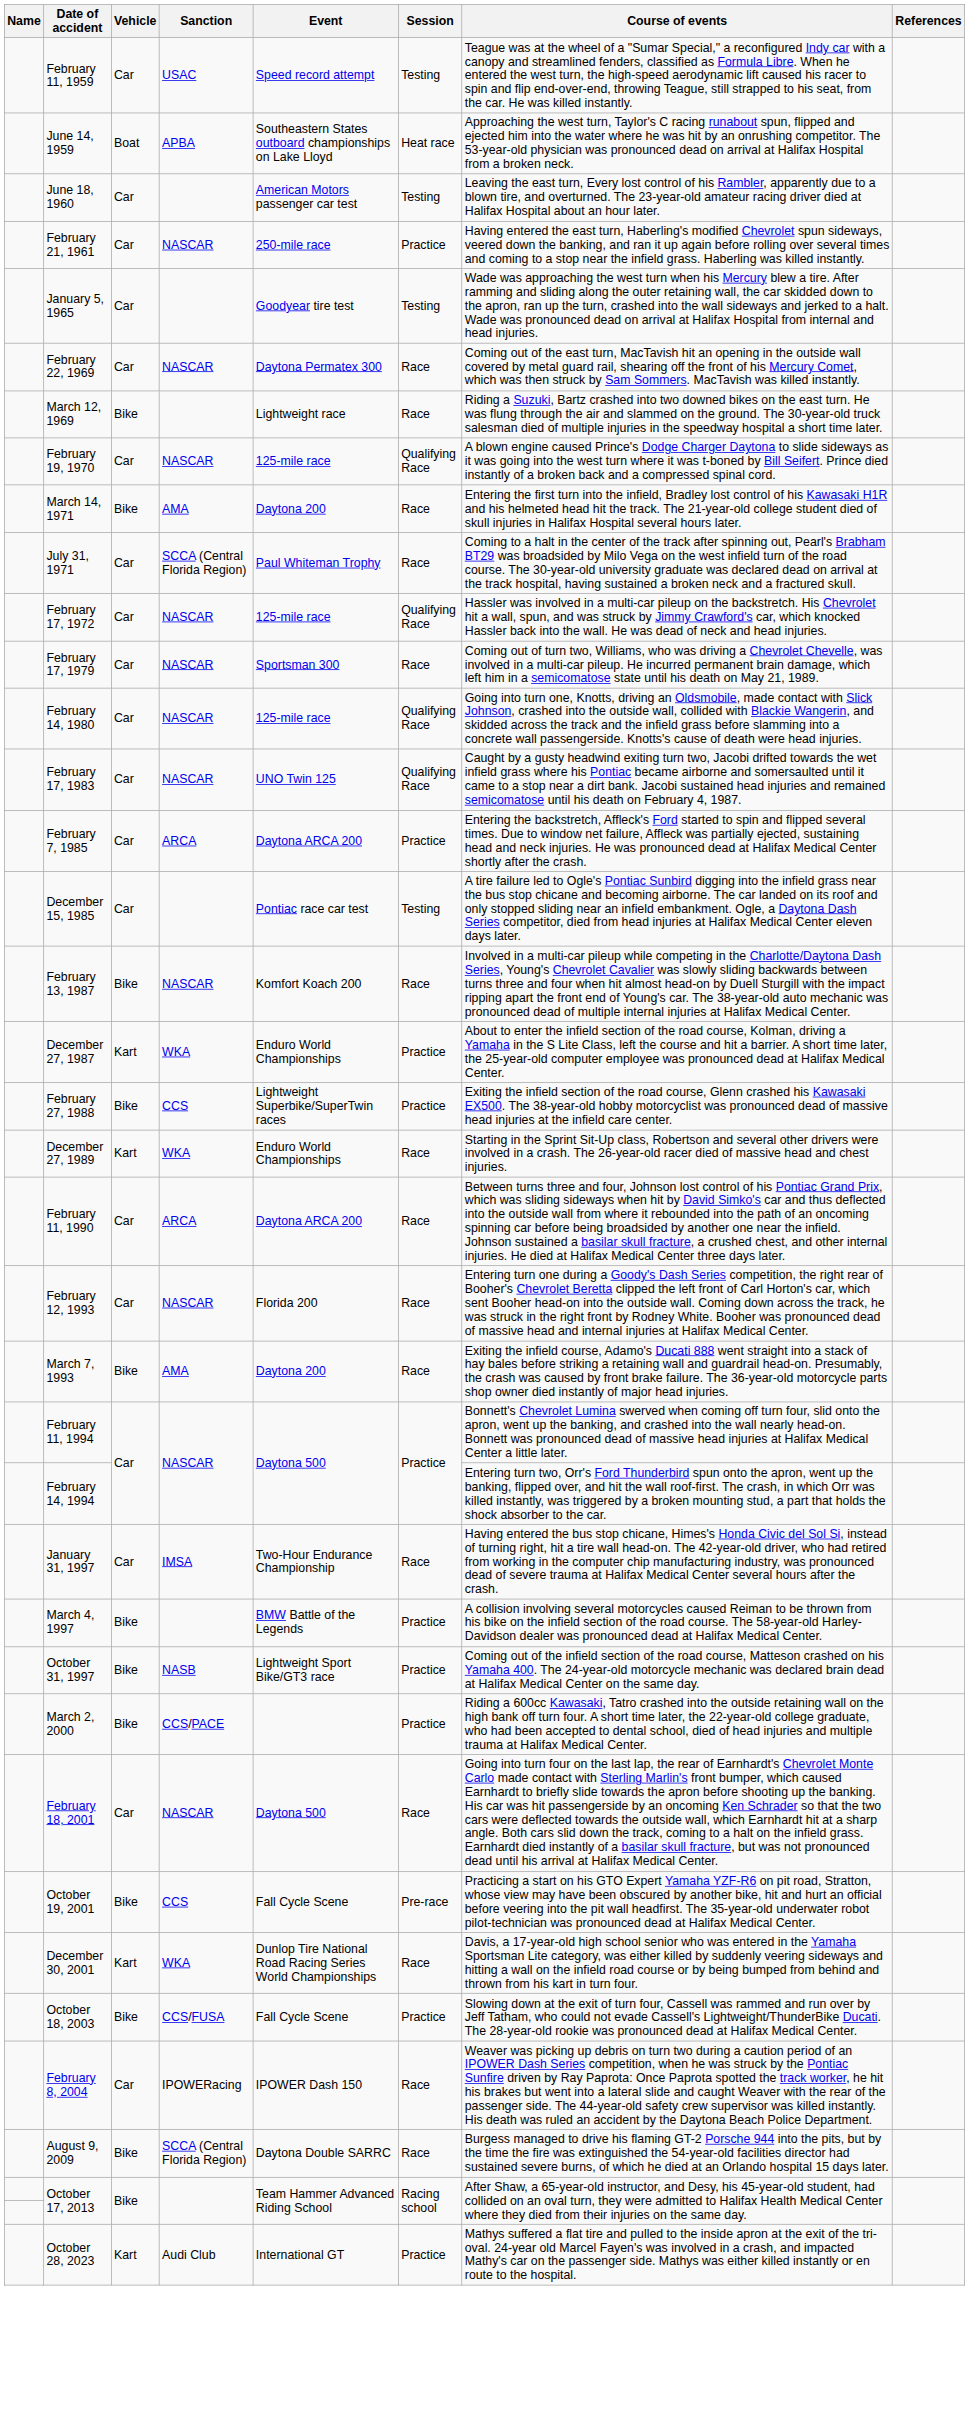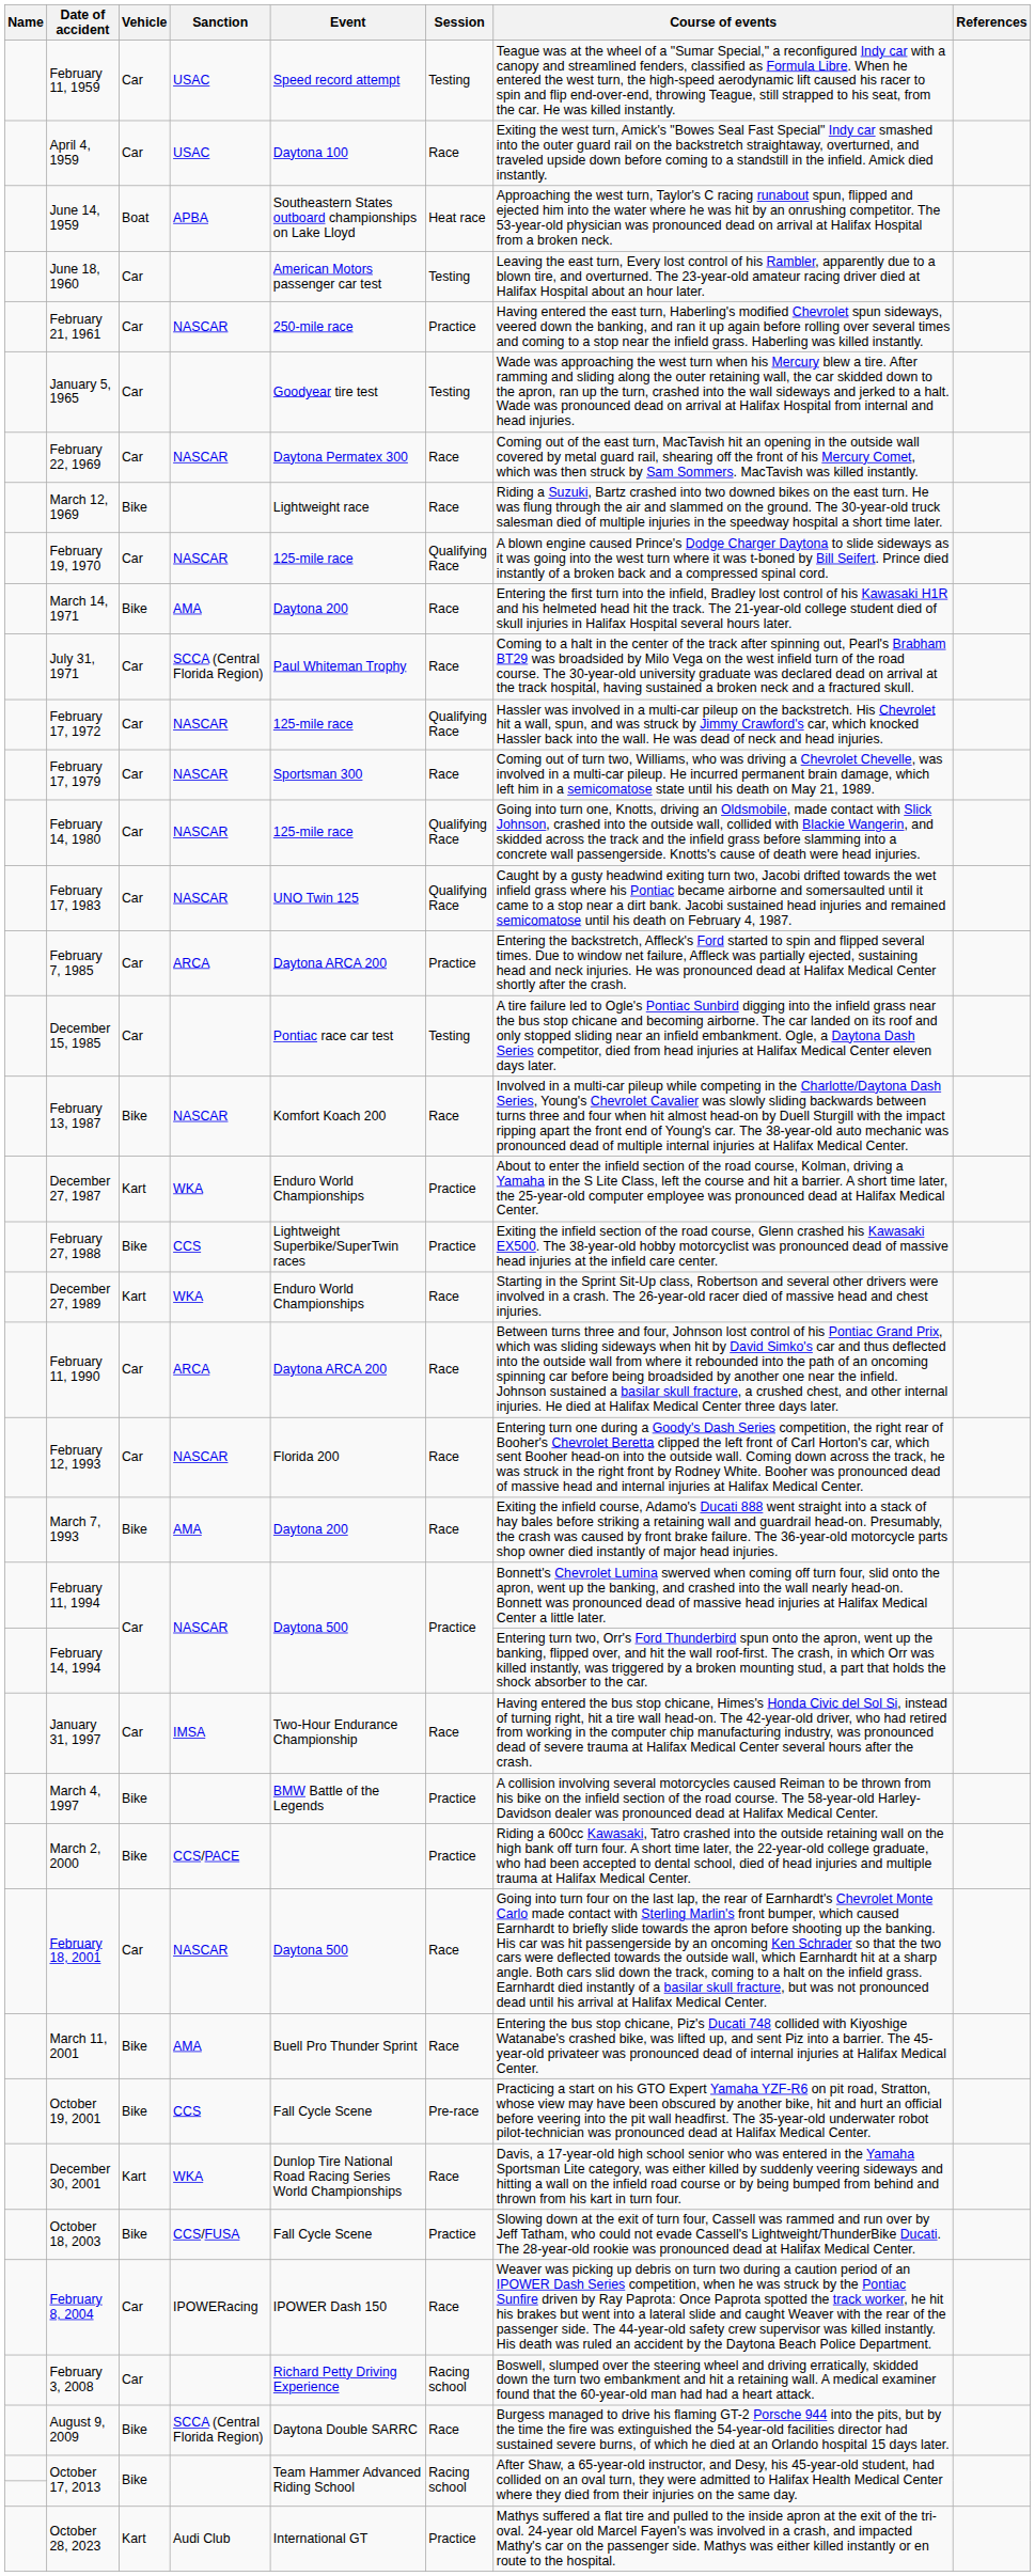 <table class="wikitable sortable">
 <tr>
 <th>Name</th>
 <th>Date of accident</th>
 <th>Vehicle</th>
 <th>Sanction</th>
 <th>Event</th>
 <th>Session</th>
 <th>Course of events</th>
 <th>References</th>
 </tr>
 <tr>
 <td></td>
 <td>February 11, 1959</td>
 <td>Car</td>
 <td><a href='#'>USAC</a></td>
 <td><a href='#'>Speed record attempt</a></td>
 <td>Testing</td>
 <td>Teague was at the wheel of a "Sumar Special," a reconfigured <a href='#'>Indy car</a> with a canopy and streamlined fenders, classified as <a href='#'>Formula Libre</a>. When he entered the west turn, the high-speed aerodynamic lift caused his racer to spin and flip end-over-end, throwing Teague, still strapped to his seat, from the car.  He was killed instantly.</td>
+<td></td>
+</tr>
+<tr>
+<td></td>
+<td>April 4, 1959</td>
+<td>Car</td>
+<td><a href='#'>USAC</a></td>
+<td><a href='#'>Daytona 100</a></td>
+<td>Race</td>
+<td>Exiting the west turn, Amick's "Bowes Seal Fast Special" <a href='#'>Indy car</a> smashed into the outer guard rail on the backstretch straightaway, overturned, and traveled upside down before coming to a standstill in the infield.  Amick died instantly.</td>
 <td></td>
 </tr>
 <tr>
 <td></td>
 <td>June 14, 1959</td>
 <td>Boat</td>
 <td><a href='#'>APBA</a></td>
 <td>Southeastern States <a href='#'>outboard</a> championships on Lake Lloyd</td>
 <td>Heat race</td>
 <td>Approaching the west turn, Taylor's C racing <a href='#'>runabout</a> spun, flipped and ejected him into the water where he was hit by an onrushing competitor.  The 53-year-old physician was pronounced dead on arrival at Halifax Hospital from a broken neck.</td>
 <td></td>
 </tr>
 <tr>
 <td></td>
 <td>June 18, 1960</td>
 <td>Car</td>
 <td></td>
 <td><a href='#'>American Motors</a> passenger car test</td>
 <td>Testing</td>
 <td>Leaving the east turn, Every lost control of his <a href='#'>Rambler</a>, apparently due to a blown tire, and overturned.  The 23-year-old amateur racing driver died at Halifax Hospital about an hour later.</td>
 <td></td>
 </tr>
 <tr>
 <td></td>
 <td>February 21, 1961</td>
 <td>Car</td>
 <td><a href='#'>NASCAR</a></td>
 <td><a href='#'>250-mile race</a></td>
 <td>Practice</td>
 <td>Having entered the east turn, Haberling's modified <a href='#'>Chevrolet</a> spun sideways, veered down the banking, and ran it up again before rolling over several times and coming to a stop near the infield grass.  Haberling was killed instantly.</td>
 <td></td>
 </tr>
 <tr>
 <td></td>
 <td>January 5, 1965</td>
 <td>Car</td>
 <td></td>
 <td><a href='#'>Goodyear</a> tire test</td>
 <td>Testing</td>
 <td>Wade was approaching the west turn when his <a href='#'>Mercury</a> blew a tire.  After ramming and sliding along the outer retaining wall, the car skidded down to the apron, ran up the turn, crashed into the wall sideways and jerked to a halt.  Wade was pronounced dead on arrival at Halifax Hospital from internal and head injuries.</td>
 <td></td>
 </tr>
 <tr>
 <td></td>
 <td>February 22, 1969</td>
 <td>Car</td>
 <td><a href='#'>NASCAR</a></td>
 <td><a href='#'>Daytona Permatex 300</a></td>
 <td>Race</td>
 <td>Coming out of the east turn, MacTavish hit an opening in the outside wall covered by metal guard rail, shearing off the front of his <a href='#'>Mercury Comet</a>, which was then struck by <a href='#'>Sam Sommers</a>.  MacTavish was killed instantly.</td>
 <td></td>
 </tr>
 <tr>
 <td></td>
 <td>March 12, 1969</td>
 <td>Bike</td>
 <td></td>
 <td>Lightweight race</td>
 <td>Race</td>
 <td>Riding a <a href='#'>Suzuki</a>, Bartz crashed into two downed bikes on the east turn.  He was flung through the air and slammed on the ground.  The 30-year-old truck salesman died of multiple injuries in the speedway hospital a short time later.</td>
 <td></td>
 </tr>
 <tr>
 <td></td>
 <td>February 19, 1970</td>
 <td>Car</td>
 <td><a href='#'>NASCAR</a></td>
 <td><a href='#'>125-mile race</a></td>
 <td>Qualifying Race</td>
 <td>A blown engine caused Prince's <a href='#'>Dodge Charger Daytona</a> to slide sideways as it was going into the west turn where it was t-boned by <a href='#'>Bill Seifert</a>.  Prince died instantly of a broken back and a compressed spinal cord.</td>
 <td></td>
 </tr>
 <tr>
 <td></td>
 <td>March 14, 1971</td>
 <td>Bike</td>
 <td><a href='#'>AMA</a></td>
 <td><a href='#'>Daytona 200</a></td>
 <td>Race</td>
 <td>Entering the first turn into the infield, Bradley lost control of his <a href='#'>Kawasaki H1R</a> and his helmeted head hit the track.  The 21-year-old college student died of skull injuries in Halifax Hospital several hours later.</td>
 <td></td>
 </tr>
 <tr>
 <td></td>
 <td>July 31, 1971</td>
 <td>Car</td>
 <td><a href='#'>SCCA</a> (Central Florida Region)</td>
 <td><a href='#'>Paul Whiteman Trophy</a></td>
 <td>Race</td>
 <td>Coming to a halt in the center of the track after spinning out, Pearl's <a href='#'>Brabham BT29</a> was broadsided by Milo Vega on the west infield turn of the road course.  The 30-year-old university graduate was declared dead on arrival at the track hospital, having sustained a broken neck and a fractured skull.</td>
 <td></td>
 </tr>
 <tr>
 <td></td>
 <td>February 17, 1972</td>
 <td>Car</td>
 <td><a href='#'>NASCAR</a></td>
 <td><a href='#'>125-mile race</a></td>
 <td>Qualifying Race</td>
 <td>Hassler was involved in a multi-car pileup on the backstretch.  His <a href='#'>Chevrolet</a> hit a wall, spun, and was struck by <a href='#'>Jimmy Crawford's</a> car, which knocked Hassler back into the wall.  He was dead of neck and head injuries.</td>
 <td></td>
 </tr>
 <tr>
 <td></td>
 <td>February 17, 1979</td>
 <td>Car</td>
 <td><a href='#'>NASCAR</a></td>
 <td><a href='#'>Sportsman 300</a></td>
 <td>Race</td>
 <td>Coming out of turn two, Williams, who was driving a <a href='#'>Chevrolet Chevelle</a>, was involved in a multi-car pileup. He incurred permanent brain damage, which left him in a <a href='#'>semicomatose</a> state until his death on May 21, 1989.</td>
 <td></td>
 </tr>
 <tr>
 <td></td>
 <td>February 14, 1980</td>
 <td>Car</td>
 <td><a href='#'>NASCAR</a></td>
 <td><a href='#'>125-mile race</a></td>
 <td>Qualifying Race</td>
 <td>Going into turn one, Knotts, driving an <a href='#'>Oldsmobile</a>, made contact with <a href='#'>Slick Johnson</a>, crashed into the outside wall, collided with <a href='#'>Blackie Wangerin</a>, and skidded across the track and the infield grass before slamming into a concrete wall passengerside.  Knotts's cause of death were head injuries.</td>
 <td></td>
 </tr>
 <tr>
 <td></td>
 <td>February 17, 1983</td>
 <td>Car</td>
 <td><a href='#'>NASCAR</a></td>
 <td><a href='#'>UNO Twin 125</a></td>
 <td>Qualifying Race</td>
 <td>Caught by a gusty headwind exiting turn two, Jacobi drifted towards the wet infield grass where his <a href='#'>Pontiac</a> became airborne and somersaulted until it came to a stop near a dirt bank.  Jacobi sustained head injuries and remained <a href='#'>semicomatose</a> until his death on February 4, 1987.</td>
 <td></td>
 </tr>
 <tr>
 <td></td>
 <td>February 7, 1985</td>
 <td>Car</td>
 <td><a href='#'>ARCA</a></td>
 <td><a href='#'>Daytona ARCA 200</a></td>
 <td>Practice</td>
 <td>Entering the backstretch, Affleck's <a href='#'>Ford</a> started to spin and flipped several times.  Due to window net failure, Affleck was partially ejected, sustaining head and neck injuries.  He was pronounced dead at Halifax Medical Center shortly after the crash.</td>
 <td></td>
 </tr>
 <tr>
 <td></td>
 <td>December 15, 1985</td>
 <td>Car</td>
 <td></td>
 <td><a href='#'>Pontiac</a> race car test</td>
 <td>Testing</td>
 <td>A tire failure led to Ogle's <a href='#'>Pontiac Sunbird</a> digging into the infield grass near the bus stop chicane and becoming airborne.  The car landed on its roof and only stopped sliding near an infield embankment.  Ogle, a <a href='#'>Daytona Dash Series</a> competitor, died from head injuries at Halifax Medical Center eleven days later.</td>
 <td></td>
 </tr>
 <tr>
 <td></td>
 <td>February 13, 1987</td>
 <td>Bike</td>
 <td><a href='#'>NASCAR</a></td>
 <td>Komfort Koach 200</td>
 <td>Race</td>
 <td>Involved in a multi-car pileup while competing in the <a href='#'>Charlotte/Daytona Dash Series</a>, Young's <a href='#'>Chevrolet Cavalier</a> was slowly sliding backwards between turns three and four when hit almost head-on by Duell Sturgill with the impact ripping apart the front end of Young's car.  The 38-year-old auto mechanic was pronounced dead of multiple internal injuries at Halifax Medical Center.</td>
 <td></td>
 </tr>
 <tr>
 <td></td>
 <td>December 27, 1987</td>
 <td>Kart</td>
 <td><a href='#'>WKA</a></td>
 <td>Enduro World Championships</td>
 <td>Practice</td>
 <td>About to enter the infield section of the road course, Kolman, driving a <a href='#'>Yamaha</a> in the S Lite Class, left the course and hit a barrier.  A short time later, the 25-year-old computer employee was pronounced dead at Halifax Medical Center.</td>
 <td></td>
 </tr>
 <tr>
 <td></td>
 <td>February 27, 1988</td>
 <td>Bike</td>
 <td><a href='#'>CCS</a></td>
 <td>Lightweight Superbike/SuperTwin races</td>
 <td>Practice</td>
 <td>Exiting the infield section of the road course, Glenn crashed his <a href='#'>Kawasaki EX500</a>.  The 38-year-old hobby motorcyclist was pronounced dead of massive head injuries at the infield care center.</td>
 <td></td>
 </tr>
 <tr>
 <td></td>
 <td>December 27, 1989</td>
 <td>Kart</td>
 <td><a href='#'>WKA</a></td>
 <td>Enduro World Championships</td>
 <td>Race</td>
 <td>Starting in the Sprint Sit-Up class, Robertson and several other drivers were involved in a crash.  The 26-year-old racer died of massive head and chest injuries.</td>
 <td></td>
 </tr>
 <tr>
 <td></td>
 <td>February 11, 1990</td>
 <td>Car</td>
 <td><a href='#'>ARCA</a></td>
 <td><a href='#'>Daytona ARCA 200</a></td>
 <td>Race</td>
 <td>Between turns three and four, Johnson lost control of his <a href='#'>Pontiac Grand Prix</a>, which was sliding sideways when hit by <a href='#'>David Simko's</a> car and thus deflected into the outside wall from where it rebounded into the path of an oncoming spinning car before being broadsided by another one near the infield.  Johnson sustained a <a href='#'>basilar skull fracture</a>, a crushed chest, and other internal injuries.  He died at Halifax Medical Center three days later.</td>
 <td></td>
 </tr>
 <tr>
 <td></td>
 <td>February 12, 1993</td>
 <td>Car</td>
 <td><a href='#'>NASCAR</a></td>
 <td>Florida 200</td>
 <td>Race</td>
 <td>Entering turn one during a <a href='#'>Goody's Dash Series</a> competition, the right rear of Booher's <a href='#'>Chevrolet Beretta</a> clipped the left front of Carl Horton's car, which sent Booher head-on into the outside wall.  Coming down across the track, he was struck in the right front by Rodney White.  Booher was pronounced dead of massive head and internal injuries at Halifax Medical Center.</td>
 <td></td>
 </tr>
 <tr>
 <td></td>
 <td>March 7, 1993</td>
 <td>Bike</td>
 <td><a href='#'>AMA</a></td>
 <td><a href='#'>Daytona 200</a></td>
 <td>Race</td>
 <td>Exiting the infield course, Adamo's <a href='#'>Ducati 888</a> went straight into a stack of hay bales before striking a retaining wall and guardrail head-on.  Presumably, the crash was caused by front brake failure.  The 36-year-old motorcycle parts shop owner died instantly of major head injuries.</td>
 <td></td>
 </tr>
 <tr>
 <td></td>
 <td>February 11, 1994</td>
 <td rowspan=2>Car</td>
 <td rowspan=2><a href='#'>NASCAR</a></td>
 <td rowspan=2><a href='#'>Daytona 500</a></td>
 <td rowspan=2>Practice</td>
 <td>Bonnett's <a href='#'>Chevrolet Lumina</a> swerved when coming off turn four, slid onto the apron, went up the banking, and crashed into the wall nearly head-on.  Bonnett was pronounced dead of massive head injuries at Halifax Medical Center a little later.</td>
 <td></td>
 </tr>
 <tr>
 <td></td>
 <td>February 14, 1994</td>
 <td>Entering turn two, Orr's <a href='#'>Ford Thunderbird</a> spun onto the apron, went up the banking, flipped over, and hit the wall roof-first.  The crash, in which Orr was killed instantly, was triggered by a broken mounting stud, a part that holds the shock absorber to the car.</td>
 <td></td>
 </tr>
 <tr>
 <td></td>
 <td>January 31, 1997</td>
 <td>Car</td>
 <td><a href='#'>IMSA</a></td>
 <td>Two-Hour Endurance Championship</td>
 <td>Race</td>
 <td>Having entered the bus stop chicane, Himes's <a href='#'>Honda Civic del Sol Si</a>, instead of turning right, hit a tire wall head-on.  The 42-year-old driver, who had retired from working in the computer chip manufacturing industry, was pronounced dead of severe trauma at Halifax Medical Center several hours after the crash.</td>
 <td></td>
 </tr>
 <tr>
 <td></td>
 <td>March 4, 1997</td>
 <td>Bike</td>
 <td></td>
 <td><a href='#'>BMW</a> Battle of the Legends</td>
 <td>Practice</td>
 <td>A collision involving several motorcycles caused Reiman to be thrown from his bike on the infield section of the road course.  The 58-year-old Harley-Davidson dealer was pronounced dead at Halifax Medical Center.</td>
 <td></td>
 </tr>
 <tr>
 <td></td>
-<td>October 31, 1997</td>
-<td>Bike</td>
-<td><a href='#'>NASB</a></td>
-<td>Lightweight Sport Bike/GT3 race</td>
-<td>Practice</td>
-<td>Coming out of the infield section of the road course, Matteson crashed on his <a href='#'>Yamaha 400</a>.  The 24-year-old motorcycle mechanic was declared brain dead at Halifax Medical Center on the same day.</td>
-<td></td>
-</tr>
-<tr>
-<td></td>
 <td>March 2, 2000</td>
 <td>Bike</td>
 <td><a href='#'>CCS</a>/<a href='#'>PACE</a></td>
 <td></td>
 <td>Practice</td>
 <td>Riding a 600cc <a href='#'>Kawasaki</a>, Tatro crashed into the outside retaining wall on the high bank off turn four.  A short time later, the 22-year-old college graduate, who had been accepted to dental school, died of head injuries and multiple trauma at Halifax Medical Center.</td>
 <td></td>
 </tr>
 <tr>
 <td></td>
 <td><a href='#'>February 18, 2001</a></td>
 <td>Car</td>
 <td><a href='#'>NASCAR</a></td>
 <td><a href='#'>Daytona 500</a></td>
 <td>Race</td>
 <td>Going into turn four on the last lap, the rear of Earnhardt's <a href='#'>Chevrolet Monte Carlo</a> made contact with <a href='#'>Sterling Marlin's</a> front bumper, which caused Earnhardt to briefly slide towards the apron before shooting up the banking.  His car was hit passengerside by an oncoming <a href='#'>Ken Schrader</a> so that the two cars were deflected towards the outside wall, which Earnhardt hit at a sharp angle.  Both cars slid down the track, coming to a halt on the infield grass.  Earnhardt died instantly of a <a href='#'>basilar skull fracture</a>, but was not pronounced dead until his arrival at Halifax Medical Center.</td>
+<td></td>
+</tr>
+<tr>
+<td></td>
+<td>March 11, 2001</td>
+<td>Bike</td>
+<td><a href='#'>AMA</a></td>
+<td>Buell Pro Thunder Sprint</td>
+<td>Race</td>
+<td>Entering the bus stop chicane, Piz's <a href='#'>Ducati 748</a> collided with Kiyoshige Watanabe's crashed bike, was lifted up, and sent Piz into a barrier.  The 45-year-old privateer was pronounced dead of internal injuries at Halifax Medical Center.</td>
 <td></td>
 </tr>
 <tr>
 <td></td>
 <td>October 19, 2001</td>
 <td>Bike</td>
 <td><a href='#'>CCS</a></td>
 <td>Fall Cycle Scene</td>
 <td>Pre-race</td>
 <td>Practicing a start on his GTO Expert <a href='#'>Yamaha YZF-R6</a> on pit road, Stratton, whose view may have been obscured by another bike, hit and hurt an official before veering into the pit wall headfirst.  The 35-year-old underwater robot pilot-technician was pronounced dead at Halifax Medical Center.</td>
 <td></td>
 </tr>
 <tr>
 <td></td>
 <td>December 30, 2001</td>
 <td>Kart</td>
 <td><a href='#'>WKA</a></td>
 <td>Dunlop Tire National Road Racing Series World Championships</td>
 <td>Race</td>
 <td>Davis, a 17-year-old high school senior who was entered in the <a href='#'>Yamaha</a> Sportsman Lite category, was either killed by suddenly veering sideways and hitting a wall on the infield road course or by being bumped from behind and thrown from his kart in turn four.</td>
 <td></td>
 </tr>
 <tr>
 <td></td>
 <td>October 18, 2003</td>
 <td>Bike</td>
 <td><a href='#'>CCS</a>/<a href='#'>FUSA</a></td>
 <td>Fall Cycle Scene</td>
 <td>Practice</td>
 <td>Slowing down at the exit of turn four, Cassell was rammed and run over by Jeff Tatham, who could not evade Cassell's Lightweight/ThunderBike <a href='#'>Ducati</a>.  The 28-year-old rookie was pronounced dead at Halifax Medical Center.</td>
 <td></td>
 </tr>
 <tr>
 <td></td>
 <td><a href='#'>February 8, 2004</a></td>
 <td>Car</td>
 <td>IPOWERacing</td>
 <td>IPOWER Dash 150</td>
 <td>Race</td>
 <td>Weaver was picking up debris on turn two during a caution period of an <a href='#'>IPOWER Dash Series</a> competition, when he was struck by the <a href='#'>Pontiac Sunfire</a> driven by Ray Paprota: Once Paprota spotted the <a href='#'>track worker</a>, he hit his brakes but went into a lateral slide and caught Weaver with the rear of the passenger side.  The 44-year-old safety crew supervisor was killed instantly.  His death was ruled an accident by the Daytona Beach Police Department.</td>
 <td></td>
 </tr>
 <tr>
 <td></td>
+<td>February 3, 2008</td>
+<td>Car</td>
+<td></td>
+<td><a href='#'>Richard Petty Driving Experience</a></td>
+<td>Racing school</td>
+<td>Boswell, slumped over the steering wheel and driving erratically, skidded down the turn two embankment and hit a retaining wall.  A medical examiner found that the 60-year-old man had had a heart attack.</td>
+<td></td>
+</tr>
+<tr>
+<td></td>
 <td>August 9, 2009</td>
 <td>Bike</td>
 <td><a href='#'>SCCA</a> (Central Florida Region)</td>
 <td>Daytona Double SARRC</td>
 <td>Race</td>
 <td>Burgess managed to drive his flaming GT-2 <a href='#'>Porsche 944</a> into the pits, but by the time the fire was extinguished the 54-year-old facilities director had sustained severe burns, of which he died at an Orlando hospital 15 days later.</td>
 <td></td>
 </tr>
 <tr>
 <td></td>
 <td rowspan=2>October 17, 2013</td>
 <td rowspan=2>Bike</td>
 <td rowspan=2></td>
 <td rowspan=2>Team Hammer Advanced Riding School</td>
 <td rowspan=2>Racing school</td>
 <td rowspan=2>After Shaw, a 65-year-old instructor, and Desy, his 45-year-old student, had collided on an oval turn, they were admitted to Halifax Health Medical Center where they died from their injuries on the same day.</td>
 <td rowspan=2></td>
 </tr>
 <tr>
 <td></td>
 </tr>
 <tr>
 <td></td>
 <td>October 28, 2023</td>
 <td>Kart</td>
 <td>Audi Club</td>
 <td>International GT</td>
 <td>Practice</td>
 <td>Mathys suffered a flat tire and pulled to the inside apron at the exit of the tri-oval. 24-year old Marcel Fayen's was involved in a crash, and impacted Mathy's car on the passenger side. Mathys was either killed instantly or en route to the hospital.</td>
 <td></td>
 </tr>
 </table>
